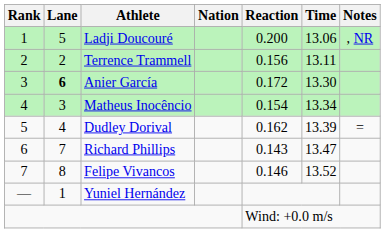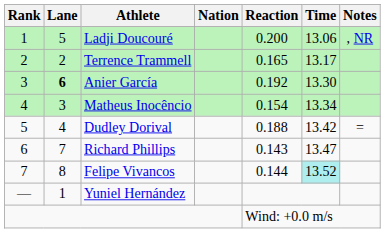 <table class="wikitable sortable" style="text-align:center">
 <tr>
 <th>Rank</th>
 <th>Lane</th>
 <th>Athlete</th>
 <th>Nation</th>
 <th>Reaction</th>
 <th>Time</th>
 <th>Notes</th>
 </tr>
 <tr bgcolor=bbf3bb>
 <td>1</td>
 <td>5</td>
 <td align=left><a href='#'>Ladji Doucouré</a></td>
 <td align=left></td>
 <td>0.200</td>
 <td>13.06</td>
 <td>, <a href='#'>NR</a></td>
 </tr>
 <tr bgcolor=bbf3bb>
 <td>2</td>
 <td>2</td>
 <td align=left><a href='#'>Terrence Trammell</a></td>
 <td align=left></td>
-<td>0.156</td>
-<td>13.11</td>
+<td>0.165</td>
+<td>13.17</td>
 <td></td>
 </tr>
 <tr bgcolor=bbf3bb>
 <td>3</td>
 <td><strong>6</strong></td>
 <td align=left><a href='#'>Anier García</a></td>
 <td align=left></td>
-<td>0.172</td>
+<td>0.192</td>
 <td>13.30</td>
 <td></td>
 </tr>
 <tr bgcolor=bbf3bb>
 <td>4</td>
 <td>3</td>
 <td align=left><a href='#'>Matheus Inocêncio</a></td>
 <td align=left></td>
 <td>0.154</td>
 <td>13.34</td>
 <td></td>
 </tr>
 <tr>
 <td>5</td>
 <td>4</td>
 <td align=left><a href='#'>Dudley Dorival</a></td>
 <td align=left></td>
-<td>0.162</td>
-<td>13.39</td>
+<td>0.188</td>
+<td>13.42</td>
 <td>=</td>
 </tr>
 <tr>
 <td>6</td>
 <td>7</td>
 <td align=left><a href='#'>Richard Phillips</a></td>
 <td align=left></td>
 <td>0.143</td>
 <td>13.47</td>
 <td></td>
 </tr>
 <tr>
 <td>7</td>
 <td>8</td>
 <td align=left><a href='#'>Felipe Vivancos</a></td>
 <td align=left></td>
-<td>0.146</td>
-<td>13.52</td>
+<td>0.144</td>
+<td style="background: paleturquoise;">13.52</td>
 <td></td>
 </tr>
 <tr>
 <td data-sort-value=8>—</td>
 <td>1</td>
 <td align=left><a href='#'>Yuniel Hernández</a></td>
 <td align=left></td>
 <td colspan=2 data-sort-value=99.99></td>
 <td></td>
 </tr>
 <tr class="sortbottom">
 <td colspan=4></td>
 <td colspan="3" style="text-align:left;">Wind: +0.0 m/s</td>
 </tr>
 </table>
